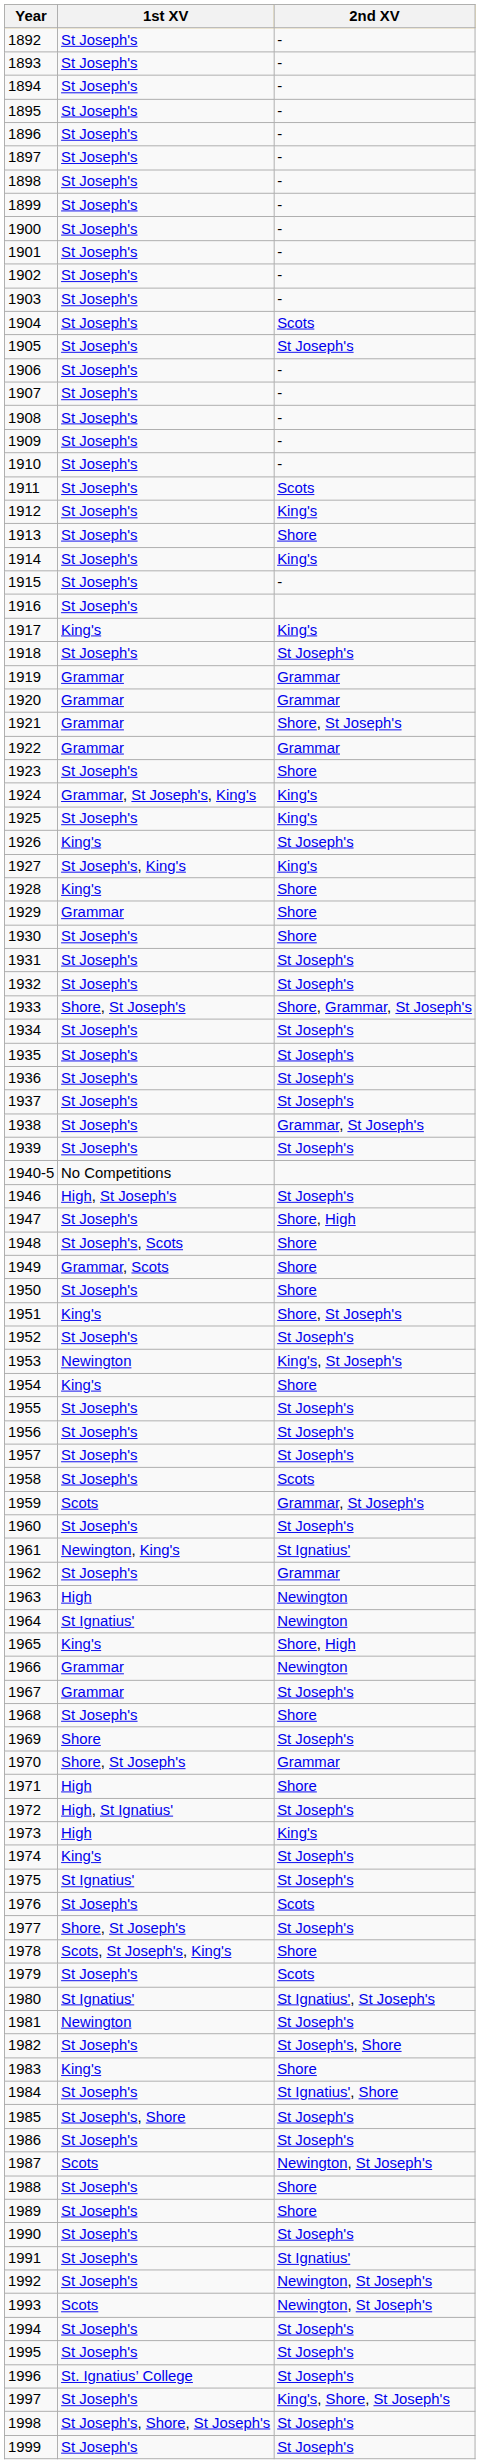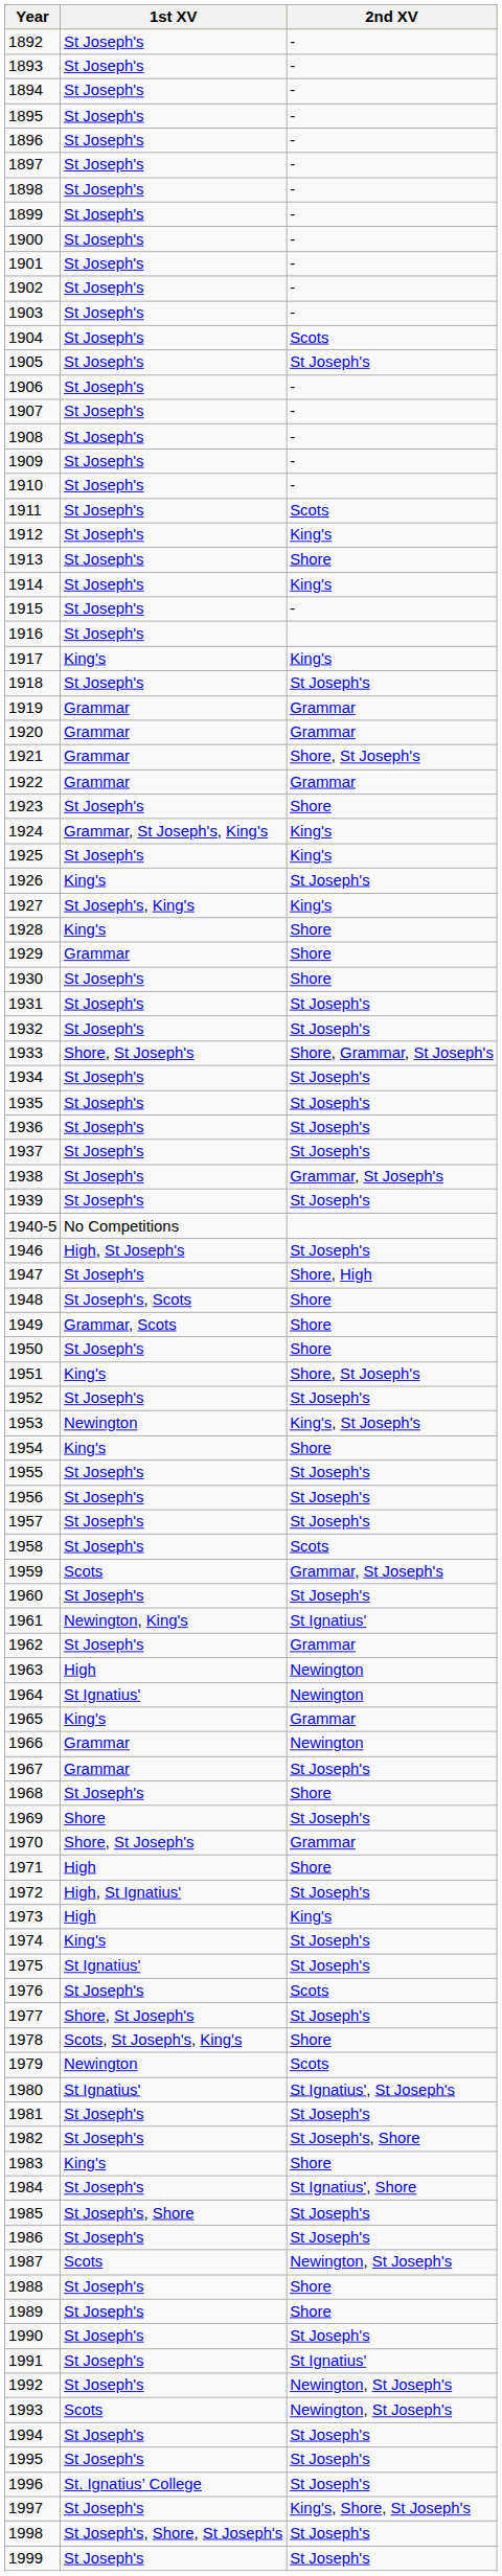 <table class="wikitable sortable">
 <tr bgcolor="#FFCC33">
 <th scope="col">Year</th>
 <th scope="col">1st XV</th>
 <th scope="col">2nd XV</th>
 </tr>
 <tr>
 <td>1892</td>
 <td><a href='#'>St Joseph's</a></td>
 <td>-</td>
 </tr>
 <tr>
 <td>1893</td>
 <td><a href='#'>St Joseph's</a></td>
 <td>-</td>
 </tr>
 <tr>
 <td>1894</td>
 <td><a href='#'>St Joseph's</a></td>
 <td>-</td>
 </tr>
 <tr>
 <td>1895</td>
 <td><a href='#'>St Joseph's</a></td>
 <td>-</td>
 </tr>
 <tr>
 <td>1896</td>
 <td><a href='#'>St Joseph's</a></td>
 <td>-</td>
 </tr>
 <tr>
 <td>1897</td>
 <td><a href='#'>St Joseph's</a></td>
 <td>-</td>
 </tr>
 <tr>
 <td>1898</td>
 <td><a href='#'>St Joseph's</a></td>
 <td>-</td>
 </tr>
 <tr>
 <td>1899</td>
 <td><a href='#'>St Joseph's</a></td>
 <td>-</td>
 </tr>
 <tr>
 <td>1900</td>
 <td><a href='#'>St Joseph's</a></td>
 <td>-</td>
 </tr>
 <tr>
 <td>1901</td>
 <td><a href='#'>St Joseph's</a></td>
 <td>-</td>
 </tr>
 <tr>
 <td>1902</td>
 <td><a href='#'>St Joseph's</a></td>
 <td>-</td>
 </tr>
 <tr>
 <td>1903</td>
 <td><a href='#'>St Joseph's</a></td>
 <td>-</td>
 </tr>
 <tr>
 <td>1904</td>
 <td><a href='#'>St Joseph's</a></td>
 <td><a href='#'>Scots</a></td>
 </tr>
 <tr>
 <td>1905</td>
 <td><a href='#'>St Joseph's</a></td>
 <td><a href='#'>St Joseph's</a></td>
 </tr>
 <tr>
 <td>1906</td>
 <td><a href='#'>St Joseph's</a></td>
 <td>-</td>
 </tr>
 <tr>
 <td>1907</td>
 <td><a href='#'>St Joseph's</a></td>
 <td>-</td>
 </tr>
 <tr>
 <td>1908</td>
 <td><a href='#'>St Joseph's</a></td>
 <td>-</td>
 </tr>
 <tr>
 <td>1909</td>
 <td><a href='#'>St Joseph's</a></td>
 <td>-</td>
 </tr>
 <tr>
 <td>1910</td>
 <td><a href='#'>St Joseph's</a></td>
 <td>-</td>
 </tr>
 <tr>
 <td>1911</td>
 <td><a href='#'>St Joseph's</a></td>
 <td><a href='#'>Scots</a></td>
 </tr>
 <tr>
 <td>1912</td>
 <td><a href='#'>St Joseph's</a></td>
 <td><a href='#'>King's</a></td>
 </tr>
 <tr>
 <td>1913</td>
 <td><a href='#'>St Joseph's</a></td>
 <td><a href='#'>Shore</a></td>
 </tr>
 <tr>
 <td>1914</td>
 <td><a href='#'>St Joseph's</a></td>
 <td><a href='#'>King's</a></td>
 </tr>
 <tr>
 <td>1915</td>
 <td><a href='#'>St Joseph's</a></td>
 <td>-</td>
 </tr>
 <tr>
 <td>1916</td>
 <td><a href='#'>St Joseph's</a></td>
 </tr>
 <tr>
 <td>1917</td>
 <td><a href='#'>King's</a></td>
 <td><a href='#'>King's</a></td>
 </tr>
 <tr>
 <td>1918</td>
 <td><a href='#'>St Joseph's</a></td>
 <td><a href='#'>St Joseph's</a></td>
 </tr>
 <tr>
 <td>1919</td>
 <td><a href='#'>Grammar</a></td>
 <td><a href='#'>Grammar</a></td>
 </tr>
 <tr>
 <td>1920</td>
 <td><a href='#'>Grammar</a></td>
 <td><a href='#'>Grammar</a></td>
 </tr>
 <tr>
 <td>1921</td>
 <td><a href='#'>Grammar</a></td>
 <td><a href='#'>Shore</a>, <a href='#'>St Joseph's</a></td>
 </tr>
 <tr>
 <td>1922</td>
 <td><a href='#'>Grammar</a></td>
 <td><a href='#'>Grammar</a></td>
 </tr>
 <tr>
 <td>1923</td>
 <td><a href='#'>St Joseph's</a></td>
 <td><a href='#'>Shore</a></td>
 </tr>
 <tr>
 <td>1924</td>
 <td><a href='#'>Grammar</a>, <a href='#'>St Joseph's</a>, <a href='#'>King's</a></td>
 <td><a href='#'>King's</a></td>
 </tr>
 <tr>
 <td>1925</td>
 <td><a href='#'>St Joseph's</a></td>
 <td><a href='#'>King's</a></td>
 </tr>
 <tr>
 <td>1926</td>
 <td><a href='#'>King's</a></td>
 <td><a href='#'>St Joseph's</a></td>
 </tr>
 <tr>
 <td>1927</td>
 <td><a href='#'>St Joseph's</a>, <a href='#'>King's</a></td>
 <td><a href='#'>King's</a></td>
 </tr>
 <tr>
 <td>1928</td>
 <td><a href='#'>King's</a></td>
 <td><a href='#'>Shore</a></td>
 </tr>
 <tr>
 <td>1929</td>
 <td><a href='#'>Grammar</a></td>
 <td><a href='#'>Shore</a></td>
 </tr>
 <tr>
 <td>1930</td>
 <td><a href='#'>St Joseph's</a></td>
 <td><a href='#'>Shore</a></td>
 </tr>
 <tr>
 <td>1931</td>
 <td><a href='#'>St Joseph's</a></td>
 <td><a href='#'>St Joseph's</a></td>
 </tr>
 <tr>
 <td>1932</td>
 <td><a href='#'>St Joseph's</a></td>
 <td><a href='#'>St Joseph's</a></td>
 </tr>
 <tr>
 <td>1933</td>
 <td><a href='#'>Shore</a>, <a href='#'>St Joseph's</a></td>
 <td><a href='#'>Shore</a>, <a href='#'>Grammar</a>, <a href='#'>St Joseph's</a></td>
 </tr>
 <tr>
 <td>1934</td>
 <td><a href='#'>St Joseph's</a></td>
 <td><a href='#'>St Joseph's</a></td>
 </tr>
 <tr>
 <td>1935</td>
 <td><a href='#'>St Joseph's</a></td>
 <td><a href='#'>St Joseph's</a></td>
 </tr>
 <tr>
 <td>1936</td>
 <td><a href='#'>St Joseph's</a></td>
 <td><a href='#'>St Joseph's</a></td>
 </tr>
 <tr>
 <td>1937</td>
 <td><a href='#'>St Joseph's</a></td>
 <td><a href='#'>St Joseph's</a></td>
 </tr>
 <tr>
 <td>1938</td>
 <td><a href='#'>St Joseph's</a></td>
 <td><a href='#'>Grammar</a>, <a href='#'>St Joseph's</a></td>
 </tr>
 <tr>
 <td>1939</td>
 <td><a href='#'>St Joseph's</a></td>
 <td><a href='#'>St Joseph's</a></td>
 </tr>
 <tr>
 <td>1940-5</td>
 <td>No Competitions</td>
 <td></td>
 </tr>
 <tr>
 <td>1946</td>
 <td><a href='#'>High</a>, <a href='#'>St Joseph's</a></td>
 <td><a href='#'>St Joseph's</a></td>
 </tr>
 <tr>
 <td>1947</td>
 <td><a href='#'>St Joseph's</a></td>
 <td><a href='#'>Shore</a>, <a href='#'>High</a></td>
 </tr>
 <tr>
 <td>1948</td>
 <td><a href='#'>St Joseph's</a>, <a href='#'>Scots</a></td>
 <td><a href='#'>Shore</a></td>
 </tr>
 <tr>
 <td>1949</td>
 <td><a href='#'>Grammar</a>, <a href='#'>Scots</a></td>
 <td><a href='#'>Shore</a></td>
 </tr>
 <tr>
 <td>1950</td>
 <td><a href='#'>St Joseph's</a></td>
 <td><a href='#'>Shore</a></td>
 </tr>
 <tr>
 <td>1951</td>
 <td><a href='#'>King's</a></td>
 <td><a href='#'>Shore</a>, <a href='#'>St Joseph's</a></td>
 </tr>
 <tr>
 <td>1952</td>
 <td><a href='#'>St Joseph's</a></td>
 <td><a href='#'>St Joseph's</a></td>
 </tr>
 <tr>
 <td>1953</td>
 <td><a href='#'>Newington</a></td>
 <td><a href='#'>King's</a>, <a href='#'>St Joseph's</a></td>
 </tr>
 <tr>
 <td>1954</td>
 <td><a href='#'>King's</a></td>
 <td><a href='#'>Shore</a></td>
 </tr>
 <tr>
 <td>1955</td>
 <td><a href='#'>St Joseph's</a></td>
 <td><a href='#'>St Joseph's</a></td>
 </tr>
 <tr>
 <td>1956</td>
 <td><a href='#'>St Joseph's</a></td>
 <td><a href='#'>St Joseph's</a></td>
 </tr>
 <tr>
 <td>1957</td>
 <td><a href='#'>St Joseph's</a></td>
 <td><a href='#'>St Joseph's</a></td>
 </tr>
 <tr>
 <td>1958</td>
 <td><a href='#'>St Joseph's</a></td>
 <td><a href='#'>Scots</a></td>
 </tr>
 <tr>
 <td>1959</td>
 <td><a href='#'>Scots</a></td>
 <td><a href='#'>Grammar</a>, <a href='#'>St Joseph's</a></td>
 </tr>
 <tr>
 <td>1960</td>
 <td><a href='#'>St Joseph's</a></td>
 <td><a href='#'>St Joseph's</a></td>
 </tr>
 <tr>
 <td>1961</td>
 <td><a href='#'>Newington</a>, <a href='#'>King's</a></td>
 <td><a href='#'>St Ignatius'</a></td>
 </tr>
 <tr>
 <td>1962</td>
 <td><a href='#'>St Joseph's</a></td>
 <td><a href='#'>Grammar</a></td>
 </tr>
 <tr>
 <td>1963</td>
 <td><a href='#'>High</a></td>
 <td><a href='#'>Newington</a></td>
 </tr>
 <tr>
 <td>1964</td>
 <td><a href='#'>St Ignatius'</a></td>
 <td><a href='#'>Newington</a></td>
 </tr>
 <tr>
 <td>1965</td>
 <td><a href='#'>King's</a></td>
-<td><a href='#'>Shore</a>, <a href='#'>High</a></td>
+<td><a href='#'>Grammar</a></td>
 </tr>
 <tr>
 <td>1966</td>
 <td><a href='#'>Grammar</a></td>
 <td><a href='#'>Newington</a></td>
 </tr>
 <tr>
 <td>1967</td>
 <td><a href='#'>Grammar</a></td>
 <td><a href='#'>St Joseph's</a></td>
 </tr>
 <tr>
 <td>1968</td>
 <td><a href='#'>St Joseph's</a></td>
 <td><a href='#'>Shore</a></td>
 </tr>
 <tr>
 <td>1969</td>
 <td><a href='#'>Shore</a></td>
 <td><a href='#'>St Joseph's</a></td>
 </tr>
 <tr>
 <td>1970</td>
 <td><a href='#'>Shore</a>, <a href='#'>St Joseph's</a></td>
 <td><a href='#'>Grammar</a></td>
 </tr>
 <tr>
 <td>1971</td>
 <td><a href='#'>High</a></td>
 <td><a href='#'>Shore</a></td>
 </tr>
 <tr>
 <td>1972</td>
 <td><a href='#'>High</a>, <a href='#'>St Ignatius'</a></td>
 <td><a href='#'>St Joseph's</a></td>
 </tr>
 <tr>
 <td>1973</td>
 <td><a href='#'>High</a></td>
 <td><a href='#'>King's</a></td>
 </tr>
 <tr>
 <td>1974</td>
 <td><a href='#'>King's</a></td>
 <td><a href='#'>St Joseph's</a></td>
 </tr>
 <tr>
 <td>1975</td>
 <td><a href='#'>St Ignatius'</a></td>
 <td><a href='#'>St Joseph's</a></td>
 </tr>
 <tr>
 <td>1976</td>
 <td><a href='#'>St Joseph's</a></td>
 <td><a href='#'>Scots</a></td>
 </tr>
 <tr>
 <td>1977</td>
 <td><a href='#'>Shore</a>, <a href='#'>St Joseph's</a></td>
 <td><a href='#'>St Joseph's</a></td>
 </tr>
 <tr>
 <td>1978</td>
 <td><a href='#'>Scots</a>, <a href='#'>St Joseph's</a>, <a href='#'>King's</a></td>
 <td><a href='#'>Shore</a></td>
 </tr>
 <tr>
 <td>1979</td>
-<td><a href='#'>St Joseph's</a></td>
+<td><a href='#'>Newington</a></td>
 <td><a href='#'>Scots</a></td>
 </tr>
 <tr>
 <td>1980</td>
 <td><a href='#'>St Ignatius'</a></td>
 <td><a href='#'>St Ignatius'</a>, <a href='#'>St Joseph's</a></td>
 </tr>
 <tr>
 <td>1981</td>
-<td><a href='#'>Newington</a></td>
+<td><a href='#'>St Joseph's</a></td>
 <td><a href='#'>St Joseph's</a></td>
 </tr>
 <tr>
 <td>1982</td>
 <td><a href='#'>St Joseph's</a></td>
 <td><a href='#'>St Joseph's</a>, <a href='#'>Shore</a></td>
 </tr>
 <tr>
 <td>1983</td>
 <td><a href='#'>King's</a></td>
 <td><a href='#'>Shore</a></td>
 </tr>
 <tr>
 <td>1984</td>
 <td><a href='#'>St Joseph's</a></td>
 <td><a href='#'>St Ignatius'</a>, <a href='#'>Shore</a></td>
 </tr>
 <tr>
 <td>1985</td>
 <td><a href='#'>St Joseph's</a>, <a href='#'>Shore</a></td>
 <td><a href='#'>St Joseph's</a></td>
 </tr>
 <tr>
 <td>1986</td>
 <td><a href='#'>St Joseph's</a></td>
 <td><a href='#'>St Joseph's</a></td>
 </tr>
 <tr>
 <td>1987</td>
 <td><a href='#'>Scots</a></td>
 <td><a href='#'>Newington</a>, <a href='#'>St Joseph's</a></td>
 </tr>
 <tr>
 <td>1988</td>
 <td><a href='#'>St Joseph's</a></td>
 <td><a href='#'>Shore</a></td>
 </tr>
 <tr>
 <td>1989</td>
 <td><a href='#'>St Joseph's</a></td>
 <td><a href='#'>Shore</a></td>
 </tr>
 <tr>
 <td>1990</td>
 <td><a href='#'>St Joseph's</a></td>
 <td><a href='#'>St Joseph's</a></td>
 </tr>
 <tr>
 <td>1991</td>
 <td><a href='#'>St Joseph's</a></td>
 <td><a href='#'>St Ignatius'</a></td>
 </tr>
 <tr>
 <td>1992</td>
 <td><a href='#'>St Joseph's</a></td>
 <td><a href='#'>Newington</a>, <a href='#'>St Joseph's</a></td>
 </tr>
 <tr>
 <td>1993</td>
 <td><a href='#'>Scots</a></td>
 <td><a href='#'>Newington</a>, <a href='#'>St Joseph's</a></td>
 </tr>
 <tr>
 <td>1994</td>
 <td><a href='#'>St Joseph's</a></td>
 <td><a href='#'>St Joseph's</a></td>
 </tr>
 <tr>
 <td>1995</td>
 <td><a href='#'>St Joseph's</a></td>
 <td><a href='#'>St Joseph's</a></td>
 </tr>
 <tr>
 <td>1996</td>
 <td><a href='#'>St. Ignatius’ College</a></td>
 <td><a href='#'>St Joseph's</a></td>
 </tr>
 <tr>
 <td>1997</td>
 <td><a href='#'>St Joseph's</a></td>
 <td><a href='#'>King's</a>, <a href='#'>Shore</a>, <a href='#'>St Joseph's</a></td>
 </tr>
 <tr>
 <td>1998</td>
 <td><a href='#'>St Joseph's</a>, <a href='#'>Shore</a>, <a href='#'>St Joseph's</a></td>
 <td><a href='#'>St Joseph's</a></td>
 </tr>
 <tr>
 <td>1999</td>
 <td><a href='#'>St Joseph's</a></td>
 <td><a href='#'>St Joseph's</a></td>
 </tr>
 </table>
